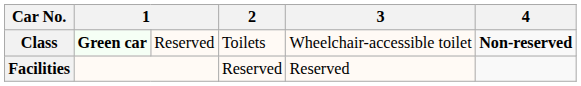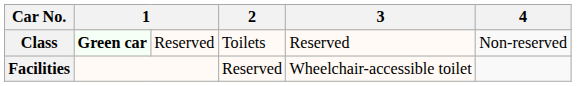 <table class="wikitable">
 <tr>
 <th>Car No.</th>
 <th colspan="2">1</th>
 <th>2</th>
 <th>3</th>
 <th>4</th>
 </tr>
 <tr>
 <th>Class</th>
 <th style="background: #F5FFF5">Green car</th>
 <td style="background: #FFFAF5">Reserved</td>
 <td style="background: #FFFAF5">Toilets</td>
-<td style="background: #FFFAF5">Wheelchair-accessible toilet</td>
-<td><strong>Non-reserved</strong></td>
+<td style="background: #FFFAF5">Reserved</td>
+<td>Non-reserved</td>
 </tr>
 <tr>
 <th>Facilities</th>
 <td colspan=2 style="background: #FFFAF5"></td>
 <td style="background: #FFFAF5">Reserved</td>
-<td style="background: #FFFAF5">Reserved</td>
+<td style="background: #FFFAF5">Wheelchair-accessible toilet</td>
 <td></td>
 </tr>
 </table>
